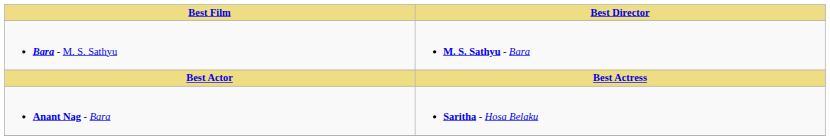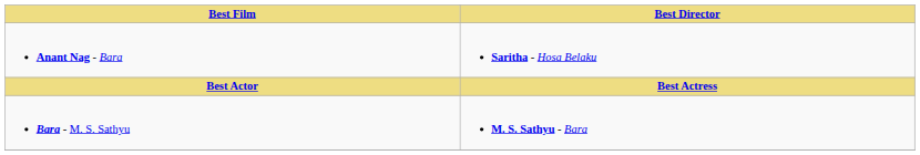 <table class="wikitable" width=100% |>
 <tr>
 <th !  style="background:#eedd82; text-align:center; width:50%;"><a href='#'>Best Film</a></th>
 <th !  style="background:#eedd82; text-align:center; width:50%;"><a href='#'>Best Director</a></th>
 </tr>
 <tr>
-<td valign="top"><br><ul><li><strong><em><a href='#'>Bara</a></em></strong> - <a href='#'>M. S. Sathyu</a></li></ul></td>
-<td valign="top"><br><ul><li><strong><a href='#'>M. S. Sathyu</a></strong> - <em><a href='#'>Bara</a></em></li></ul></td>
+<td valign="top"><br><ul><li><strong><a href='#'>Anant Nag</a></strong> - <em><a href='#'>Bara</a></em></li></ul></td>
+<td valign="top"><br><ul><li><strong><a href='#'>Saritha</a></strong> - <em><a href='#'>Hosa Belaku</a></em></li></ul></td>
 </tr>
 <tr>
 <th !  style="background:#eedd82; text-align:center; width:50%;"><a href='#'>Best Actor</a></th>
 <th !  style="background:#eedd82; text-align:center; width:50%;"><a href='#'>Best Actress</a></th>
 </tr>
 <tr>
-<td valign="top"><br><ul><li><strong><a href='#'>Anant Nag</a></strong> - <em><a href='#'>Bara</a></em></li></ul></td>
-<td valign="top"><br><ul><li><strong><a href='#'>Saritha</a></strong> - <em><a href='#'>Hosa Belaku</a></em></li></ul></td>
+<td valign="top"><br><ul><li><strong><em><a href='#'>Bara</a></em></strong> - <a href='#'>M. S. Sathyu</a></li></ul></td>
+<td valign="top"><br><ul><li><strong><a href='#'>M. S. Sathyu</a></strong> - <em><a href='#'>Bara</a></em></li></ul></td>
 </tr>
 <tr>
 </tr>
 </table>
